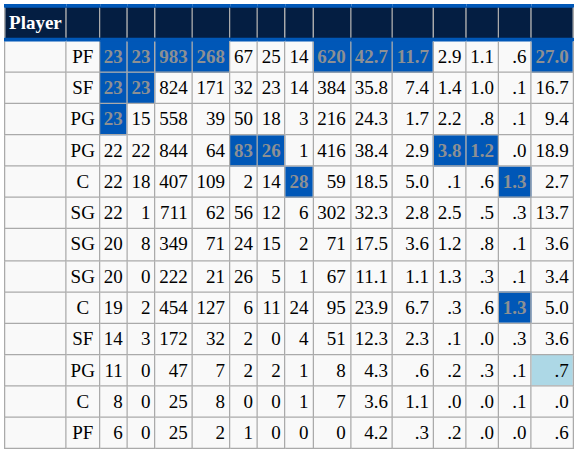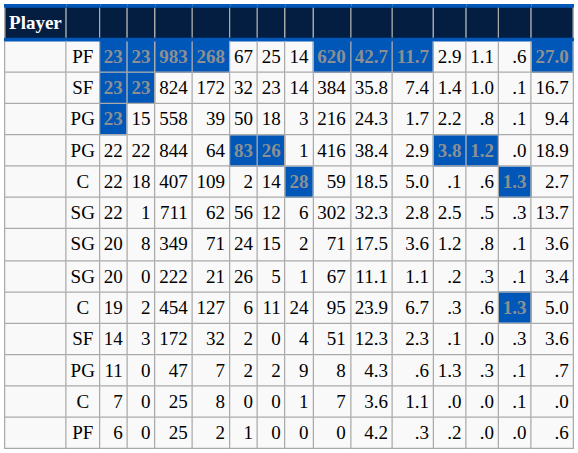 <table class="wikitable sortable" style="font-size: 95%; text-align:right;">
 <tr>
 <th style="background:#041E42; color:#FFFFFF; border-top:#0057B7 3px solid; border-bottom:#0057B7 3px solid;">Player</th>
 <th style="background:#041E42; color:#FFFFFF; border-top:#0057B7 3px solid; border-bottom:#0057B7 3px solid;"></th>
 <th style="background:#041E42; color:#FFFFFF; border-top:#0057B7 3px solid; border-bottom:#0057B7 3px solid;"></th>
 <th style="background:#041E42; color:#FFFFFF; border-top:#0057B7 3px solid; border-bottom:#0057B7 3px solid;"></th>
 <th style="background:#041E42; color:#FFFFFF; border-top:#0057B7 3px solid; border-bottom:#0057B7 3px solid;"></th>
 <th style="background:#041E42; color:#FFFFFF; border-top:#0057B7 3px solid; border-bottom:#0057B7 3px solid;"></th>
 <th style="background:#041E42; color:#FFFFFF; border-top:#0057B7 3px solid; border-bottom:#0057B7 3px solid;"></th>
 <th style="background:#041E42; color:#FFFFFF; border-top:#0057B7 3px solid; border-bottom:#0057B7 3px solid;"></th>
 <th style="background:#041E42; color:#FFFFFF; border-top:#0057B7 3px solid; border-bottom:#0057B7 3px solid;"></th>
 <th style="background:#041E42; color:#FFFFFF; border-top:#0057B7 3px solid; border-bottom:#0057B7 3px solid;"></th>
 <th style="background:#041E42; color:#FFFFFF; border-top:#0057B7 3px solid; border-bottom:#0057B7 3px solid;"></th>
 <th style="background:#041E42; color:#FFFFFF; border-top:#0057B7 3px solid; border-bottom:#0057B7 3px solid;"></th>
 <th style="background:#041E42; color:#FFFFFF; border-top:#0057B7 3px solid; border-bottom:#0057B7 3px solid;"></th>
 <th style="background:#041E42; color:#FFFFFF; border-top:#0057B7 3px solid; border-bottom:#0057B7 3px solid;"></th>
 <th style="background:#041E42; color:#FFFFFF; border-top:#0057B7 3px solid; border-bottom:#0057B7 3px solid;"></th>
 <th style="background:#041E42; color:#FFFFFF; border-top:#0057B7 3px solid; border-bottom:#0057B7 3px solid;"></th>
 </tr>
 <tr>
 <td style="text-align:left;"></td>
 <td style="text-align:center;">PF</td>
 <td style="background:#0057B7; color:#8D9093;"><strong>23</strong></td>
 <td style="background:#0057B7; color:#8D9093;"><strong>23</strong></td>
 <td style="background:#0057B7; color:#8D9093;"><strong>983</strong></td>
 <td style="background:#0057B7; color:#8D9093;"><strong>268</strong></td>
 <td>67</td>
 <td>25</td>
 <td>14</td>
 <td style="background:#0057B7; color:#8D9093;"><strong>620</strong></td>
 <td style="background:#0057B7; color:#8D9093;"><strong>42.7</strong></td>
 <td style="background:#0057B7; color:#8D9093;"><strong>11.7</strong></td>
 <td>2.9</td>
 <td>1.1</td>
 <td>.6</td>
 <td style="background:#0057B7; color:#8D9093;"><strong>27.0</strong></td>
 </tr>
 <tr>
 <td style="text-align:left;"></td>
 <td style="text-align:center;">SF</td>
 <td style="background:#0057B7; color:#8D9093;"><strong>23</strong></td>
 <td style="background:#0057B7; color:#8D9093;"><strong>23</strong></td>
 <td>824</td>
-<td>171</td>
+<td>172</td>
 <td>32</td>
 <td>23</td>
 <td>14</td>
 <td>384</td>
 <td>35.8</td>
 <td>7.4</td>
 <td>1.4</td>
 <td>1.0</td>
 <td>.1</td>
 <td>16.7</td>
 </tr>
 <tr>
 <td style="text-align:left;"></td>
 <td style="text-align:center;">PG</td>
 <td style="background:#0057B7; color:#8D9093;"><strong>23</strong></td>
 <td>15</td>
 <td>558</td>
 <td>39</td>
 <td>50</td>
 <td>18</td>
 <td>3</td>
 <td>216</td>
 <td>24.3</td>
 <td>1.7</td>
 <td>2.2</td>
 <td>.8</td>
 <td>.1</td>
 <td>9.4</td>
 </tr>
 <tr>
 <td style="text-align:left;"></td>
 <td style="text-align:center;">PG</td>
 <td>22</td>
 <td>22</td>
 <td>844</td>
 <td>64</td>
 <td style="background:#0057B7; color:#8D9093;"><strong>83</strong></td>
 <td style="background:#0057B7; color:#8D9093;"><strong>26</strong></td>
 <td>1</td>
 <td>416</td>
 <td>38.4</td>
 <td>2.9</td>
 <td style="background:#0057B7; color:#8D9093;"><strong>3.8</strong></td>
 <td style="background:#0057B7; color:#8D9093;"><strong>1.2</strong></td>
 <td>.0</td>
 <td>18.9</td>
 </tr>
 <tr>
 <td style="text-align:left;"></td>
 <td style="text-align:center;">C</td>
 <td>22</td>
 <td>18</td>
 <td>407</td>
 <td>109</td>
 <td>2</td>
 <td>14</td>
 <td style="background:#0057B7; color:#8D9093;"><strong>28</strong></td>
 <td>59</td>
 <td>18.5</td>
 <td>5.0</td>
 <td>.1</td>
 <td>.6</td>
 <td style="background:#0057B7; color:#8D9093;"><strong>1.3</strong></td>
 <td>2.7</td>
 </tr>
 <tr>
 <td style="text-align:left;"></td>
 <td style="text-align:center;">SG</td>
 <td>22</td>
 <td>1</td>
 <td>711</td>
 <td>62</td>
 <td>56</td>
 <td>12</td>
 <td>6</td>
 <td>302</td>
 <td>32.3</td>
 <td>2.8</td>
 <td>2.5</td>
 <td>.5</td>
 <td>.3</td>
 <td>13.7</td>
 </tr>
 <tr>
 <td style="text-align:left;"></td>
 <td style="text-align:center;">SG</td>
 <td>20</td>
 <td>8</td>
 <td>349</td>
 <td>71</td>
 <td>24</td>
 <td>15</td>
 <td>2</td>
 <td>71</td>
 <td>17.5</td>
 <td>3.6</td>
 <td>1.2</td>
 <td>.8</td>
 <td>.1</td>
 <td>3.6</td>
 </tr>
 <tr>
 <td style="text-align:left;"></td>
 <td style="text-align:center;">SG</td>
 <td>20</td>
 <td>0</td>
 <td>222</td>
 <td>21</td>
 <td>26</td>
 <td>5</td>
 <td>1</td>
 <td>67</td>
 <td>11.1</td>
 <td>1.1</td>
-<td>1.3</td>
+<td>.2</td>
 <td>.3</td>
 <td>.1</td>
 <td>3.4</td>
 </tr>
 <tr>
 <td style="text-align:left;"></td>
 <td style="text-align:center;">C</td>
 <td>19</td>
 <td>2</td>
 <td>454</td>
 <td>127</td>
 <td>6</td>
 <td>11</td>
 <td>24</td>
 <td>95</td>
 <td>23.9</td>
 <td>6.7</td>
 <td>.3</td>
 <td>.6</td>
 <td style="background:#0057B7; color:#8D9093;"><strong>1.3</strong></td>
 <td>5.0</td>
 </tr>
 <tr>
 <td style="text-align:left;"></td>
 <td style="text-align:center;">SF</td>
 <td>14</td>
 <td>3</td>
 <td>172</td>
 <td>32</td>
 <td>2</td>
 <td>0</td>
 <td>4</td>
 <td>51</td>
 <td>12.3</td>
 <td>2.3</td>
 <td>.1</td>
 <td>.0</td>
 <td>.3</td>
 <td>3.6</td>
 </tr>
 <tr>
 <td style="text-align:left;"></td>
 <td style="text-align:center;">PG</td>
 <td>11</td>
 <td>0</td>
 <td>47</td>
 <td>7</td>
 <td>2</td>
 <td>2</td>
-<td>1</td>
+<td>9</td>
 <td>8</td>
 <td>4.3</td>
 <td>.6</td>
-<td>.2</td>
+<td>1.3</td>
 <td>.3</td>
 <td>.1</td>
-<td style="background: lightblue;">.7</td>
+<td>.7</td>
 </tr>
 <tr>
 <td style="text-align:left;"></td>
 <td style="text-align:center;">C</td>
-<td>8</td>
+<td>7</td>
 <td>0</td>
 <td>25</td>
 <td>8</td>
 <td>0</td>
 <td>0</td>
 <td>1</td>
 <td>7</td>
 <td>3.6</td>
 <td>1.1</td>
 <td>.0</td>
 <td>.0</td>
 <td>.1</td>
 <td>.0</td>
 </tr>
 <tr>
 <td style="text-align:left;"></td>
 <td style="text-align:center;">PF</td>
 <td>6</td>
 <td>0</td>
 <td>25</td>
 <td>2</td>
 <td>1</td>
 <td>0</td>
 <td>0</td>
 <td>0</td>
 <td>4.2</td>
 <td>.3</td>
 <td>.2</td>
 <td>.0</td>
 <td>.0</td>
 <td>.6</td>
 </tr>
 </table>
